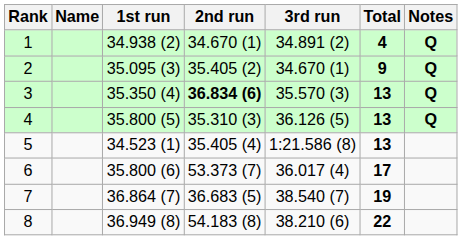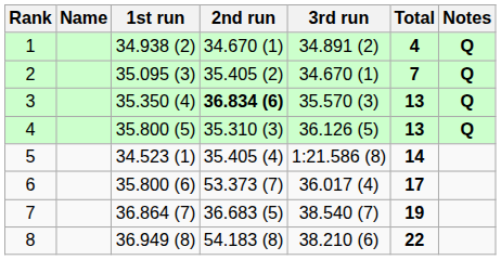 <table class="sortable wikitable" style="text-align:center;">
 <tr>
 <th>Rank</th>
 <th>Name</th>
 <th>1st run</th>
 <th>2nd run</th>
 <th>3rd run</th>
 <th>Total</th>
 <th>Notes</th>
 </tr>
 <tr bgcolor=ccffcc>
 <td>1</td>
 <td align=left></td>
 <td>34.938 (2)</td>
 <td>34.670 (1)</td>
 <td>34.891 (2)</td>
 <td><strong>4</strong></td>
 <td><strong>Q</strong></td>
 </tr>
 <tr bgcolor=ccffcc>
 <td>2</td>
 <td align=left></td>
 <td>35.095 (3)</td>
 <td>35.405 (2)</td>
 <td>34.670 (1)</td>
-<td><strong>9</strong></td>
+<td><strong>7</strong></td>
 <td><strong>Q</strong></td>
 </tr>
 <tr bgcolor=ccffcc>
 <td>3</td>
 <td align=left></td>
 <td>35.350 (4)</td>
 <td><strong>36.834 (6)</strong></td>
 <td>35.570 (3)</td>
 <td><strong>13</strong></td>
 <td><strong>Q</strong></td>
 </tr>
 <tr bgcolor=ccffcc>
 <td>4</td>
 <td align=left></td>
 <td>35.800 (5)</td>
 <td>35.310 (3)</td>
 <td>36.126 (5)</td>
 <td><strong>13</strong></td>
 <td><strong>Q</strong></td>
 </tr>
 <tr>
 <td>5</td>
 <td align=left></td>
 <td>34.523 (1)</td>
 <td>35.405 (4)</td>
 <td>1:21.586 (8)</td>
-<td><strong>13</strong></td>
+<td><strong>14</strong></td>
 <td></td>
 </tr>
 <tr>
 <td>6</td>
 <td align=left></td>
 <td>35.800 (6)</td>
 <td>53.373 (7)</td>
 <td>36.017 (4)</td>
 <td><strong>17</strong></td>
 <td></td>
 </tr>
 <tr>
 <td>7</td>
 <td align=left></td>
 <td>36.864 (7)</td>
 <td>36.683 (5)</td>
 <td>38.540 (7)</td>
 <td><strong>19</strong></td>
 <td></td>
 </tr>
 <tr>
 <td>8</td>
 <td align=left></td>
 <td>36.949 (8)</td>
 <td>54.183 (8)</td>
 <td>38.210 (6)</td>
 <td><strong>22</strong></td>
 <td></td>
 </tr>
 </table>
